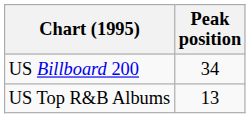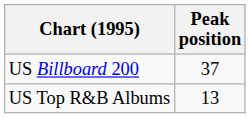 <table class="wikitable">
 <tr>
 <th>Chart (1995)</th>
 <th>Peak<br>position</th>
 </tr>
 <tr>
 <td>US <a href='#'><em>Billboard</em> 200</a></td>
-<td align="center">34</td>
+<td align="center">37</td>
 </tr>
 <tr>
 <td>US Top R&B Albums</td>
 <td align="center">13</td>
 </tr>
 </table>
